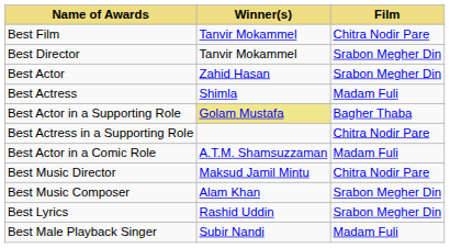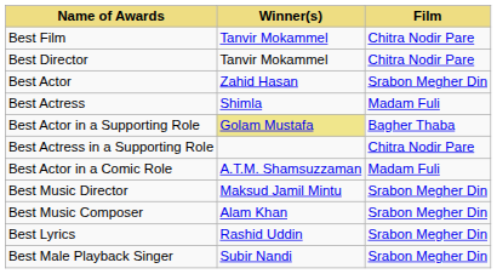 <table class="wikitable">
 <tr>
 <th style="background:#EEDD82;">Name of Awards</th>
 <th style="background:#EEDD82;">Winner(s)</th>
 <th style="background:#EEDD82;">Film</th>
 </tr>
 <tr>
 <td>Best Film</td>
 <td><a href='#'>Tanvir Mokammel</a></td>
 <td><a href='#'>Chitra Nodir Pare</a></td>
 </tr>
 <tr>
 <td>Best Director</td>
 <td>Tanvir Mokammel</td>
-<td><a href='#'>Srabon Megher Din</a></td>
+<td><a href='#'>Chitra Nodir Pare</a></td>
 </tr>
 <tr>
 <td>Best Actor</td>
 <td><a href='#'>Zahid Hasan</a></td>
 <td><a href='#'>Srabon Megher Din</a></td>
 </tr>
 <tr>
 <td>Best Actress</td>
 <td><a href='#'>Shimla</a></td>
 <td><a href='#'>Madam Fuli</a></td>
 </tr>
 <tr>
 <td>Best Actor in a Supporting Role</td>
 <td style="background: khaki;"><a href='#'>Golam Mustafa</a></td>
 <td><a href='#'>Bagher Thaba</a></td>
 </tr>
 <tr>
 <td>Best Actress in a Supporting Role</td>
 <td></td>
 <td><a href='#'>Chitra Nodir Pare</a></td>
 </tr>
 <tr>
 <td>Best Actor in a Comic Role</td>
 <td><a href='#'>A.T.M. Shamsuzzaman</a></td>
 <td><a href='#'>Madam Fuli</a></td>
 </tr>
 <tr>
 <td>Best Music Director</td>
 <td><a href='#'>Maksud Jamil Mintu</a></td>
-<td><a href='#'>Chitra Nodir Pare</a></td>
+<td><a href='#'>Srabon Megher Din</a></td>
 </tr>
 <tr>
 <td>Best Music Composer</td>
 <td><a href='#'>Alam Khan</a></td>
 <td><a href='#'>Srabon Megher Din</a></td>
 </tr>
 <tr>
 <td>Best Lyrics</td>
 <td><a href='#'>Rashid Uddin</a></td>
 <td><a href='#'>Srabon Megher Din</a></td>
 </tr>
 <tr>
 <td>Best Male Playback Singer</td>
 <td><a href='#'>Subir Nandi</a></td>
-<td><a href='#'>Madam Fuli</a></td>
+<td><a href='#'>Srabon Megher Din</a></td>
 </tr>
 </table>
